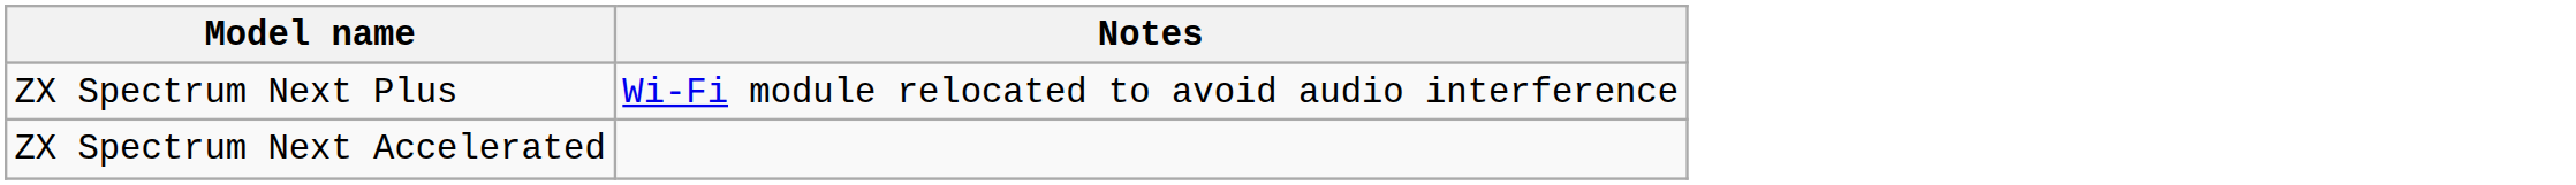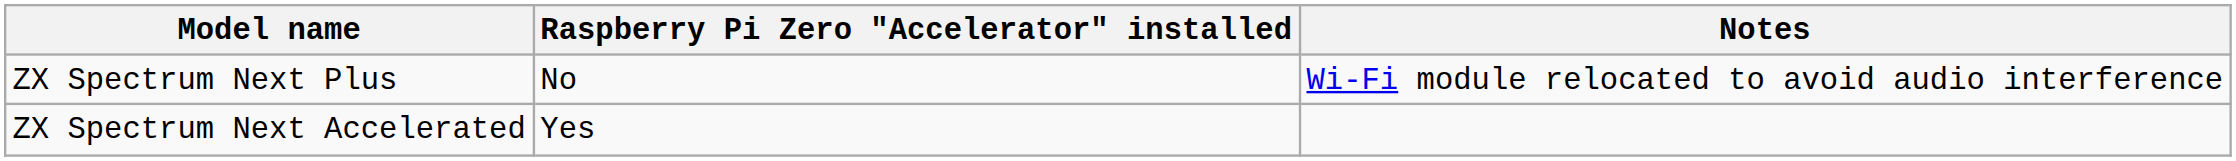 <table class="wikitable">
 <tr>
 <th>Model name</th>
+<th>Raspberry Pi Zero "Accelerator" installed</th>
 <th>Notes</th>
 </tr>
 <tr>
 <td>ZX Spectrum Next Plus</td>
+<td>No</td>
 <td><a href='#'>Wi-Fi</a> module relocated to avoid audio interference</td>
 </tr>
 <tr>
 <td>ZX Spectrum Next Accelerated</td>
+<td>Yes</td>
 <td></td>
 </tr>
 </table>
